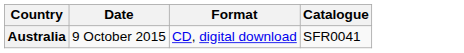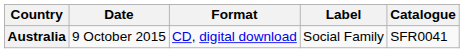 <table class="wikitable plainrowheaders">
 <tr>
 <th scope="col">Country</th>
 <th scope="col">Date</th>
 <th scope="col">Format</th>
+<th scope="col">Label</th>
 <th scope="col">Catalogue</th>
 </tr>
 <tr>
 <th scope="row">Australia</th>
 <td>9 October 2015</td>
 <td><a href='#'>CD</a>, <a href='#'>digital download</a></td>
+<td>Social Family</td>
 <td>SFR0041</td>
 </tr>
 </table>
